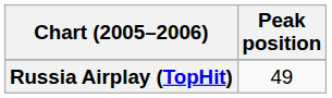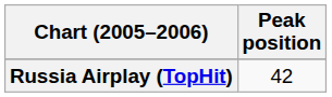 <table class="wikitable plainrowheaders" style="text-align:center">
 <tr>
 <th scope="col">Chart (2005–2006)</th>
 <th scope="col">Peak<br>position</th>
 </tr>
 <tr>
 </tr>
 <tr>
 </tr>
 <tr>
 <th scope="row">Russia Airplay (<a href='#'>TopHit</a>)</th>
-<td>49</td>
+<td>42</td>
 </tr>
 </table>
